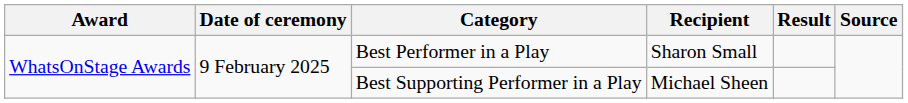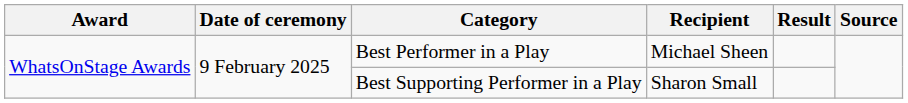 <table class="wikitable">
 <tr>
 <th>Award</th>
 <th>Date of ceremony</th>
 <th>Category</th>
 <th>Recipient</th>
 <th>Result</th>
 <th>Source</th>
 </tr>
 <tr>
 <td rowspan="2"><a href='#'>WhatsOnStage Awards</a></td>
 <td rowspan="2">9 February 2025</td>
 <td>Best Performer in a Play</td>
-<td>Sharon Small</td>
+<td>Michael Sheen</td>
 <td></td>
 <td rowspan="2"></td>
 </tr>
 <tr>
 <td>Best Supporting Performer in a Play</td>
-<td>Michael Sheen</td>
+<td>Sharon Small</td>
 <td></td>
 </tr>
 </table>
